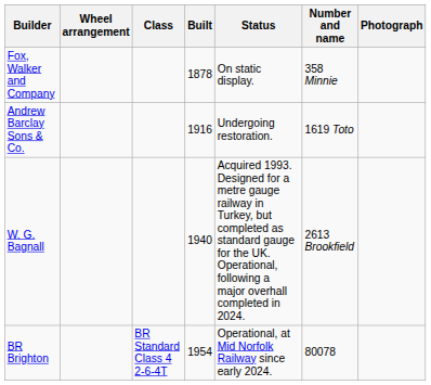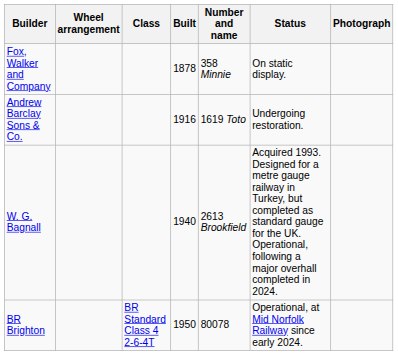 <table class="wikitable">
 <tr>
 <th>Builder</th>
 <th>Wheel<br>arrangement</th>
 <th>Class</th>
 <th>Built</th>
+<th>Number and name</th>
 <th>Status</th>
-<th>Number and name</th>
 <th>Photograph</th>
 </tr>
 <tr>
 <td><a href='#'>Fox, Walker and Company</a></td>
 <td></td>
 <td></td>
 <td>1878</td>
+<td>358 <em>Minnie</em></td>
 <td>On static display.</td>
-<td>358 <em>Minnie</em></td>
 <td></td>
 </tr>
 <tr>
 <td><a href='#'>Andrew Barclay Sons & Co.</a></td>
 <td></td>
 <td></td>
 <td>1916</td>
+<td>1619 <em>Toto</em></td>
 <td>Undergoing restoration.</td>
-<td>1619 <em>Toto</em></td>
 <td></td>
 </tr>
 <tr>
 <td><a href='#'>W. G. Bagnall</a></td>
 <td></td>
 <td></td>
 <td>1940</td>
+<td>2613 <em>Brookfield</em></td>
 <td>Acquired 1993. Designed for a metre gauge railway in Turkey, but completed as standard gauge for the UK. Operational, following a major overhall completed in 2024.</td>
-<td>2613 <em>Brookfield</em></td>
 <td></td>
 </tr>
 <tr>
 <td><a href='#'>BR</a> <a href='#'>Brighton</a></td>
 <td></td>
 <td><a href='#'>BR Standard Class 4 2-6-4T</a></td>
-<td>1954</td>
+<td>1950</td>
+<td>80078</td>
 <td>Operational, at <a href='#'>Mid Norfolk Railway</a> since early 2024.</td>
-<td>80078</td>
 <td></td>
 </tr>
 </table>
